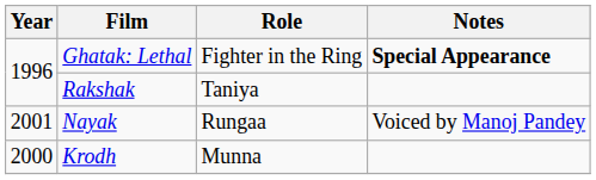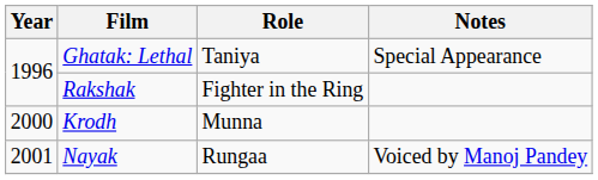 <table class="wikitable sortable">
 <tr style="background:#ccc; text-align:center;">
 <th>Year</th>
 <th>Film</th>
 <th>Role</th>
 <th>Notes</th>
 </tr>
 <tr>
 <td rowspan="2">1996</td>
 <td><em><a href='#'>Ghatak: Lethal</a></em></td>
-<td>Fighter in the Ring</td>
-<td><strong>Special Appearance</strong></td>
+<td>Taniya</td>
+<td>Special Appearance</td>
 </tr>
 <tr>
 <td><em><a href='#'>Rakshak</a></em></td>
-<td>Taniya</td>
+<td>Fighter in the Ring</td>
+<td></td>
+</tr>
+<tr>
+<td>2000</td>
+<td><em><a href='#'>Krodh</a></em></td>
+<td>Munna</td>
 <td></td>
 </tr>
 <tr>
 <td>2001</td>
 <td><em><a href='#'>Nayak</a></em></td>
 <td>Rungaa</td>
 <td>Voiced by <a href='#'>Manoj Pandey</a></td>
 </tr>
 <tr>
-<td>2000</td>
-<td><em><a href='#'>Krodh</a></em></td>
-<td>Munna</td>
-<td></td>
-</tr>
-<tr>
 </tr>
 </table>
